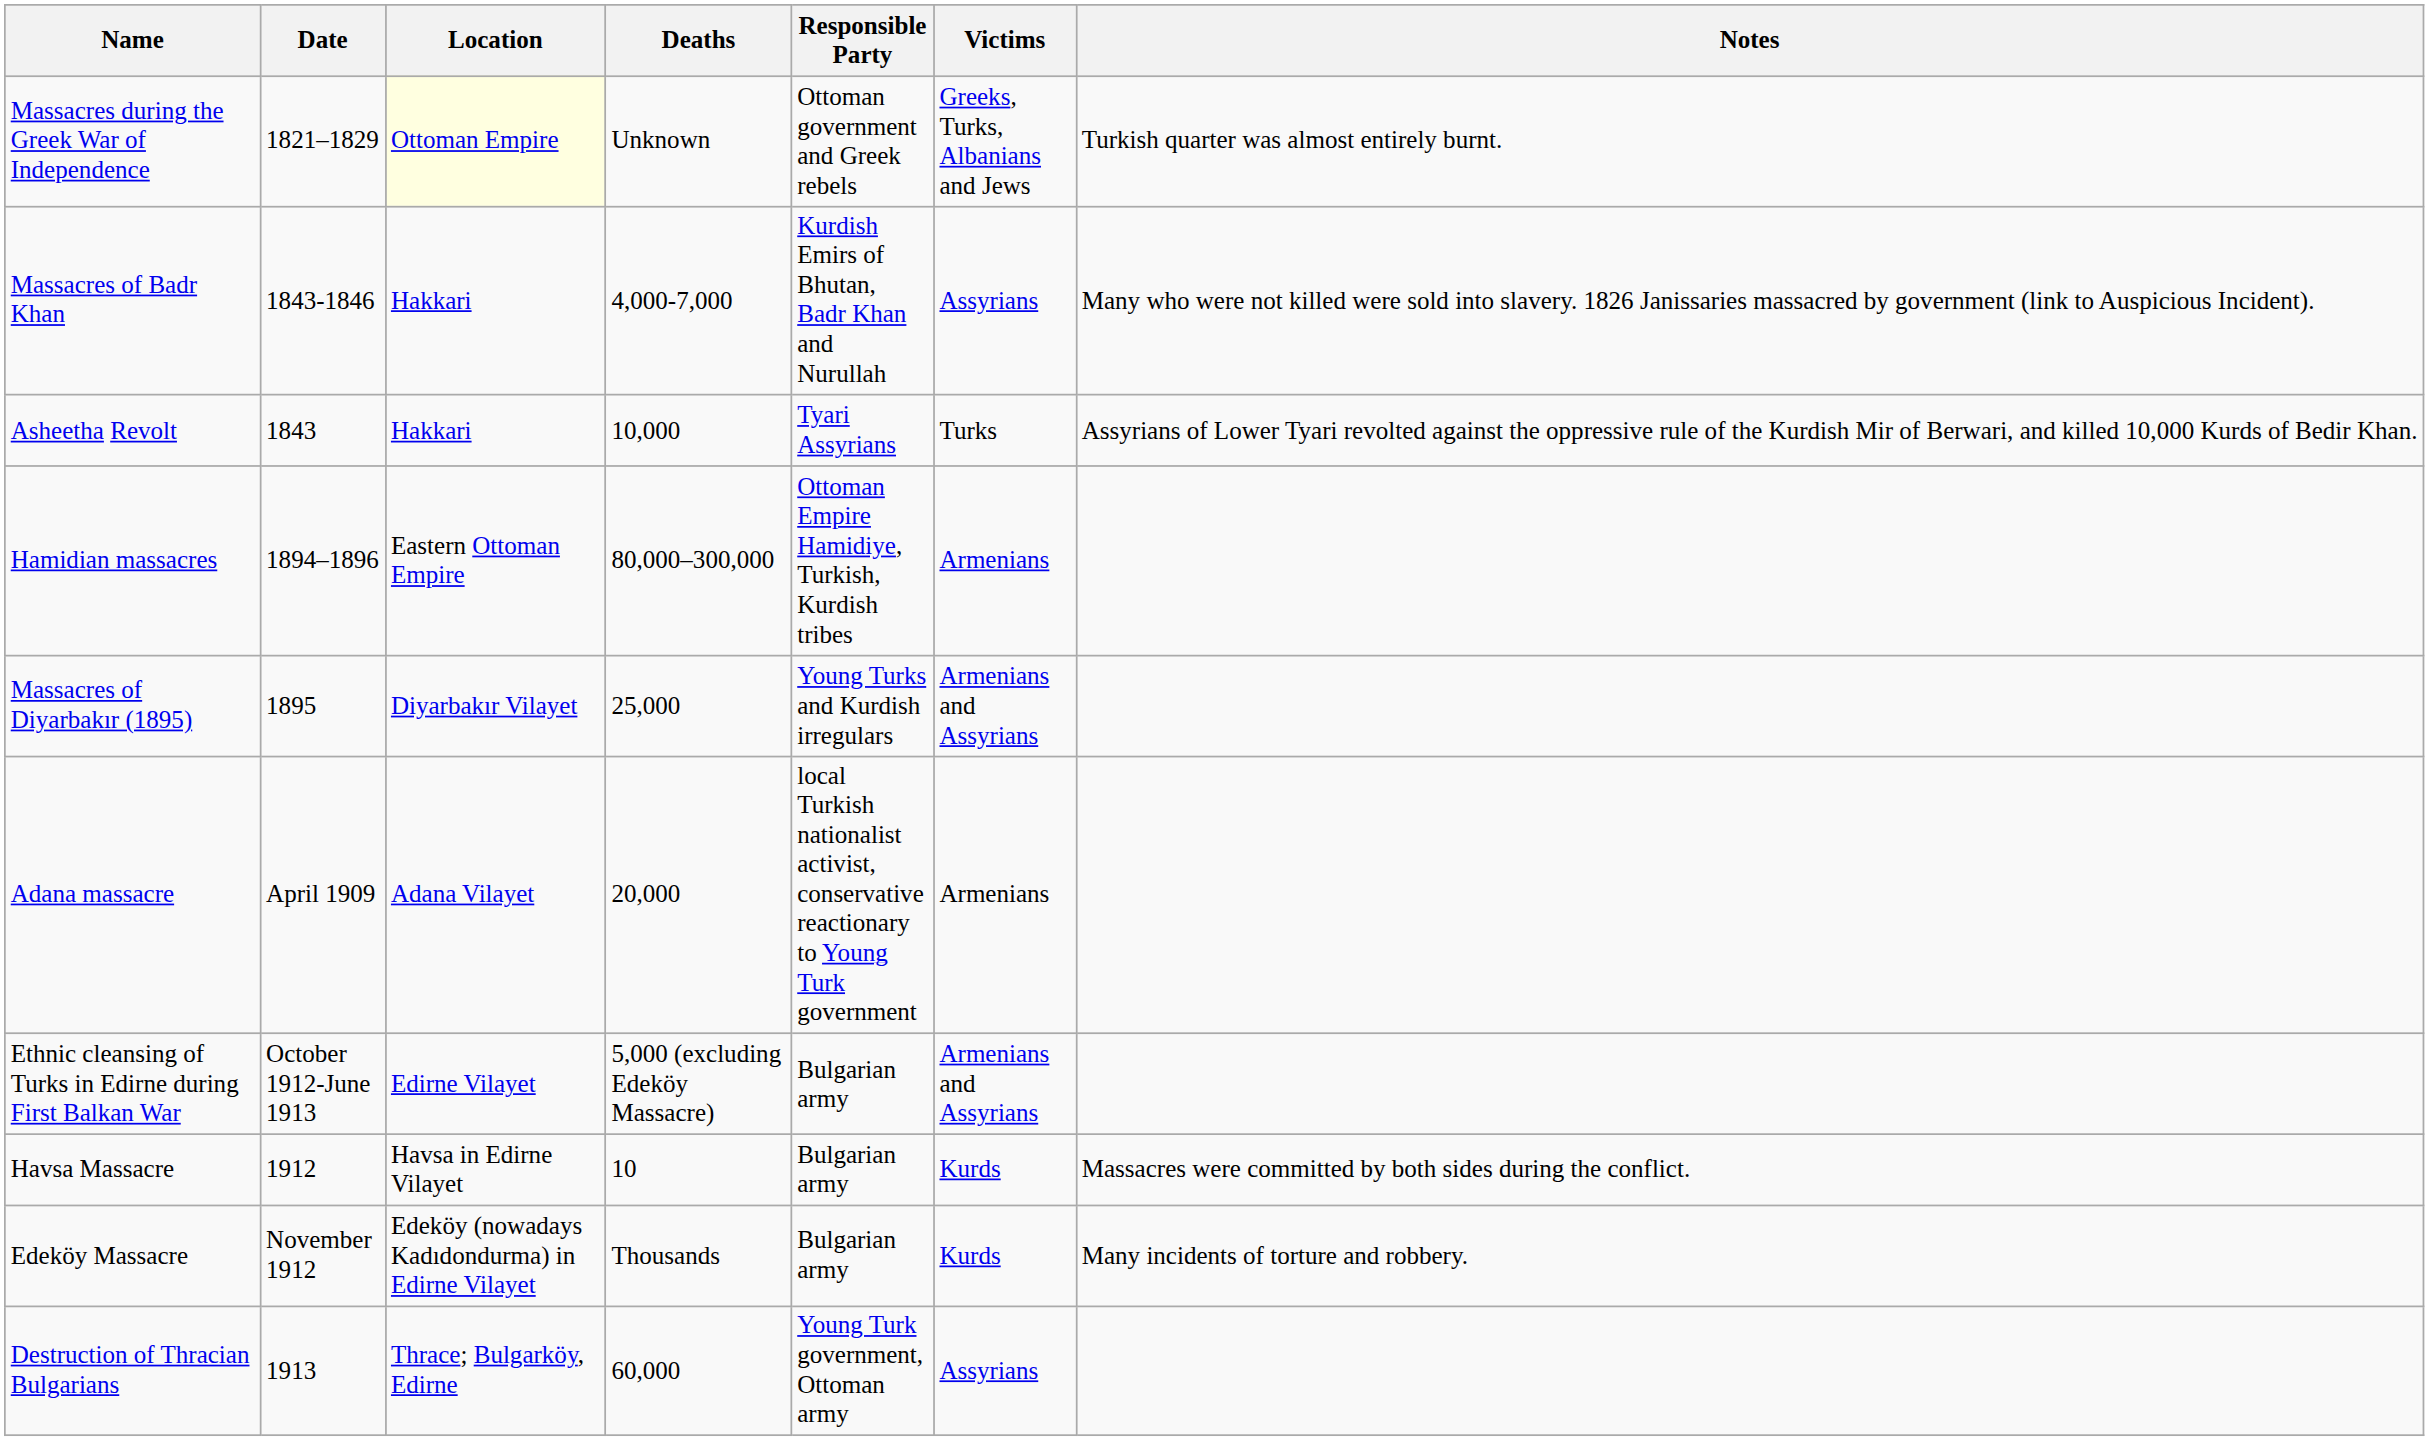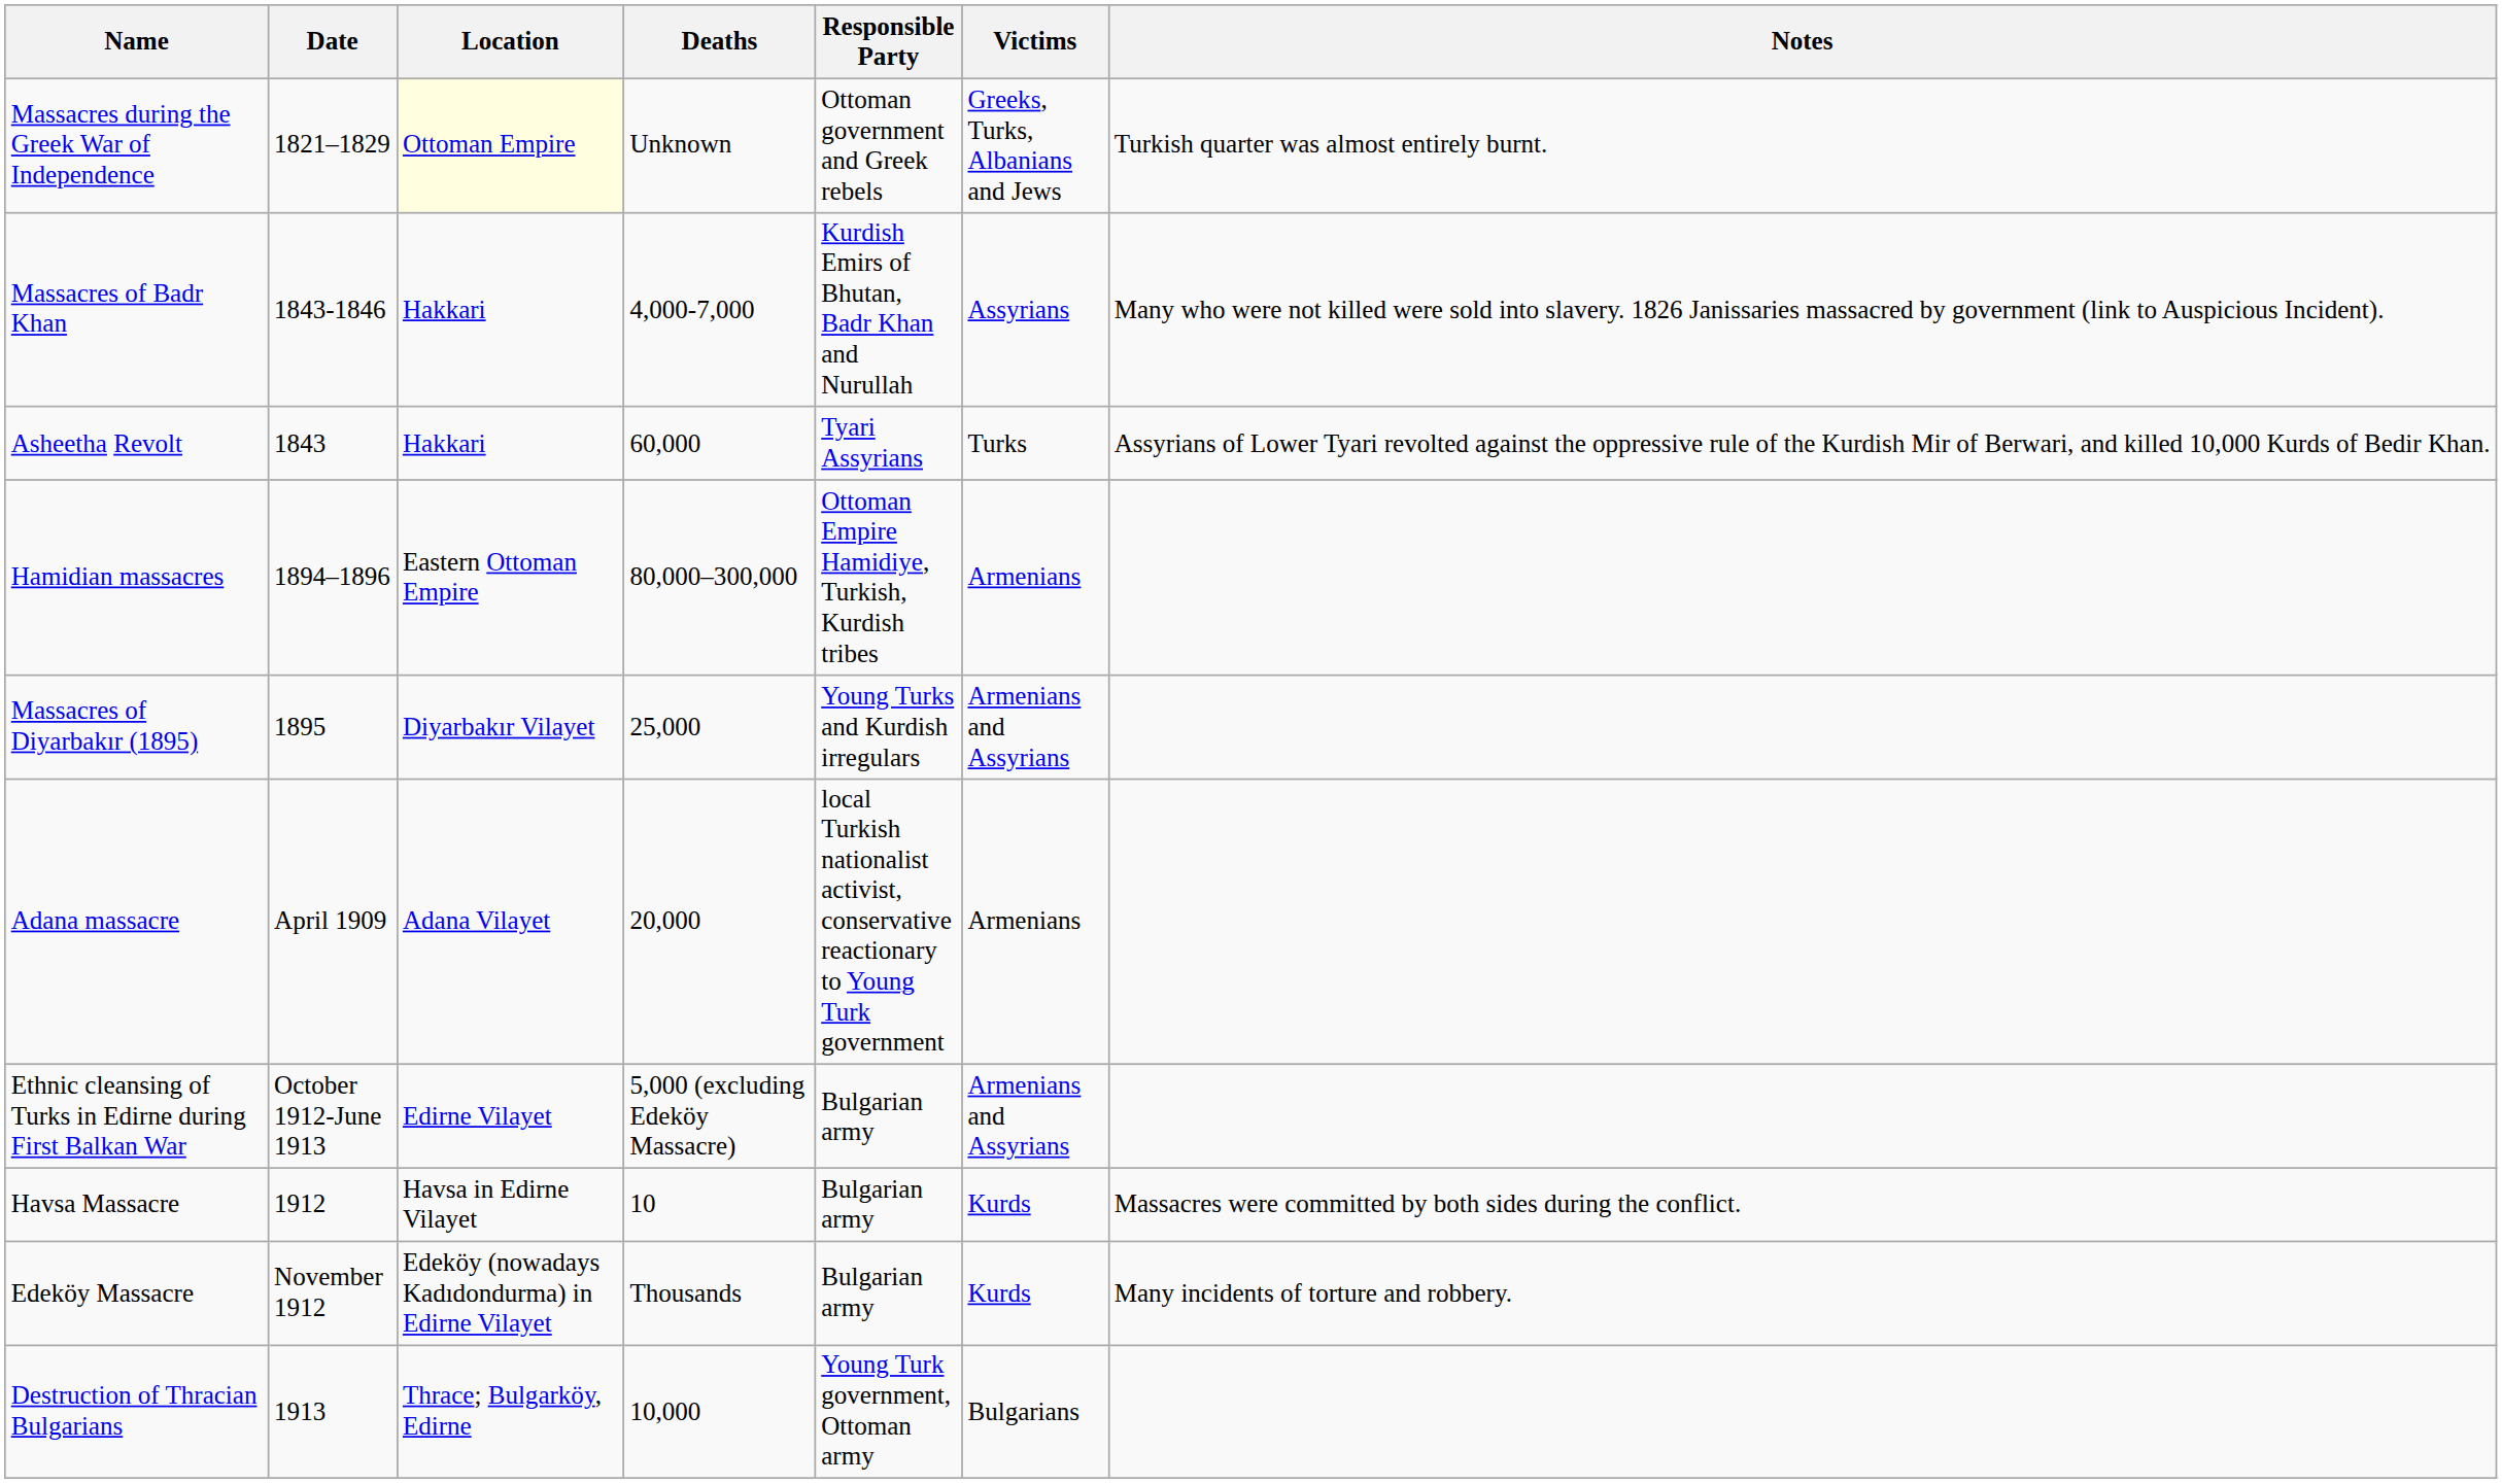 <table class="sortable wikitable" style="font-size:90%;">
 <tr>
 <th style="width:140px;">Name</th>
 <th style="width:65px;">Date</th>
 <th style="width:120px;">Location</th>
 <th style="width:100px;">Deaths</th>
 <th style="width:75px;">Responsible Party</th>
 <th style="width:75px;">Victims</th>
 <th class="unsortable">Notes</th>
 </tr>
 <tr>
 <td><a href='#'>Massacres during the Greek War of Independence</a></td>
 <td>1821–1829</td>
 <td style="background: lightyellow;"><a href='#'>Ottoman Empire</a></td>
 <td>Unknown</td>
 <td>Ottoman government and Greek rebels</td>
 <td><a href='#'>Greeks</a>, Turks, <a href='#'>Albanians</a> and Jews</td>
 <td>Turkish quarter was almost entirely burnt.</td>
 </tr>
 <tr>
 <td><a href='#'>Massacres of Badr Khan</a></td>
 <td>1843-1846</td>
 <td><a href='#'>Hakkari</a></td>
 <td>4,000-7,000</td>
 <td><a href='#'>Kurdish</a> Emirs of Bhutan, <a href='#'>Badr Khan</a> and Nurullah</td>
 <td><a href='#'>Assyrians</a></td>
 <td>Many who were not killed were sold into slavery. 1826 Janissaries massacred by government (link to Auspicious Incident).</td>
 </tr>
 <tr>
 <td><a href='#'>Asheetha</a> <a href='#'>Revolt</a></td>
 <td>1843</td>
 <td><a href='#'>Hakkari</a></td>
-<td>10,000</td>
+<td>60,000</td>
 <td><a href='#'>Tyari Assyrians</a></td>
 <td>Turks</td>
 <td>Assyrians of Lower Tyari revolted against the oppressive rule of the Kurdish Mir of Berwari, and killed 10,000 Kurds of Bedir Khan.</td>
 </tr>
 <tr>
 <td><a href='#'>Hamidian massacres</a></td>
 <td>1894–1896</td>
 <td>Eastern <a href='#'>Ottoman Empire</a></td>
 <td>80,000–300,000</td>
 <td><a href='#'>Ottoman Empire</a><br><a href='#'>Hamidiye</a>,<br>Turkish, Kurdish tribes</td>
 <td><a href='#'>Armenians</a></td>
 <td></td>
 </tr>
 <tr>
 <td><a href='#'>Massacres of Diyarbakır (1895)</a></td>
 <td>1895</td>
 <td><a href='#'>Diyarbakır Vilayet</a></td>
 <td>25,000</td>
 <td><a href='#'>Young Turks</a> and Kurdish irregulars</td>
 <td><a href='#'>Armenians</a>  and <a href='#'>Assyrians</a></td>
 <td></td>
 </tr>
 <tr>
 <td><a href='#'>Adana massacre</a></td>
 <td>April 1909</td>
 <td><a href='#'>Adana Vilayet</a></td>
 <td>20,000</td>
 <td>local Turkish nationalist activist, conservative reactionary to <a href='#'>Young Turk</a> government</td>
 <td>Armenians</td>
 <td></td>
 </tr>
 <tr>
 <td>Ethnic cleansing of Turks in Edirne during <a href='#'>First Balkan War</a></td>
 <td>October 1912-June 1913</td>
 <td><a href='#'>Edirne Vilayet</a></td>
 <td>5,000 (excluding Edeköy Massacre)</td>
 <td>Bulgarian army</td>
 <td><a href='#'>Armenians</a>  and <a href='#'>Assyrians</a></td>
 <td></td>
 </tr>
 <tr>
 <td>Havsa Massacre</td>
 <td>1912</td>
 <td>Havsa in Edirne Vilayet</td>
 <td>10</td>
 <td>Bulgarian army</td>
 <td><a href='#'>Kurds</a></td>
 <td>Massacres were committed by both sides during the conflict.</td>
 </tr>
 <tr>
 <td>Edeköy Massacre</td>
 <td>November 1912</td>
 <td>Edeköy (nowadays Kadıdondurma) in <a href='#'>Edirne Vilayet</a></td>
 <td>Thousands</td>
 <td>Bulgarian army</td>
 <td><a href='#'>Kurds</a></td>
 <td>Many incidents of torture and robbery.</td>
 </tr>
 <tr>
 <td><a href='#'>Destruction of Thracian Bulgarians</a></td>
 <td>1913</td>
 <td><a href='#'>Thrace</a>; <a href='#'>Bulgarköy</a>, <a href='#'>Edirne</a></td>
-<td>60,000</td>
+<td>10,000</td>
 <td><a href='#'>Young Turk</a> government, Ottoman army</td>
-<td><a href='#'>Assyrians</a></td>
+<td>Bulgarians</td>
 <td></td>
 </tr>
 </table>
